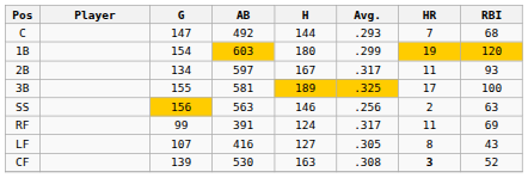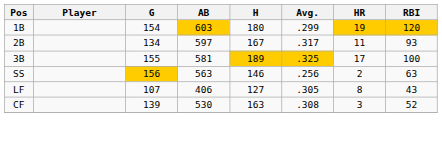 <table class="wikitable sortable">
 <tr>
 <th bgcolor="#DDDDFF" width="5%">Pos</th>
 <th bgcolor="#DDDDFF" width="16%">Player</th>
 <th bgcolor="#DDDDFF" width="9%">G</th>
 <th bgcolor="#DDDDFF" width="9%">AB</th>
 <th bgcolor="#DDDDFF" width="9%">H</th>
 <th bgcolor="#DDDDFF" width="9%">Avg.</th>
 <th bgcolor="#DDDDFF" width="9%">HR</th>
 <th bgcolor="#DDDDFF" width="9%">RBI</th>
-</tr>
-<tr align="center">
-<td>C</td>
-<td></td>
-<td>147</td>
-<td>492</td>
-<td>144</td>
-<td>.293</td>
-<td>7</td>
-<td>68</td>
 </tr>
 <tr align="center">
 <td>1B</td>
 <td></td>
 <td>154</td>
 <td bgcolor=#ffcc00>603</td>
 <td>180</td>
 <td>.299</td>
 <td bgcolor=#ffcc00>19</td>
 <td bgcolor=#ffcc00>120</td>
 </tr>
 <tr align="center">
 <td>2B</td>
 <td></td>
 <td>134</td>
 <td>597</td>
 <td>167</td>
 <td>.317</td>
 <td>11</td>
 <td>93</td>
 </tr>
 <tr align="center">
 <td>3B</td>
 <td></td>
 <td>155</td>
 <td>581</td>
 <td bgcolor=#ffcc00>189</td>
 <td bgcolor=#ffcc00>.325</td>
 <td>17</td>
 <td>100</td>
 </tr>
 <tr align="center">
 <td>SS</td>
 <td></td>
 <td bgcolor=#ffcc00>156</td>
 <td>563</td>
 <td>146</td>
 <td>.256</td>
 <td>2</td>
 <td>63</td>
 </tr>
 <tr align="center">
-<td>RF</td>
-<td></td>
-<td>99</td>
-<td>391</td>
-<td>124</td>
-<td>.317</td>
-<td>11</td>
-<td>69</td>
-</tr>
-<tr align="center">
 <td>LF</td>
 <td></td>
 <td>107</td>
-<td>416</td>
+<td>406</td>
 <td>127</td>
 <td>.305</td>
 <td>8</td>
 <td>43</td>
 </tr>
 <tr align="center">
 <td>CF</td>
 <td></td>
 <td>139</td>
 <td>530</td>
 <td>163</td>
 <td>.308</td>
-<td><strong>3</strong></td>
+<td>3</td>
 <td>52</td>
 </tr>
 <tr align="center">
 </tr>
 </table>
